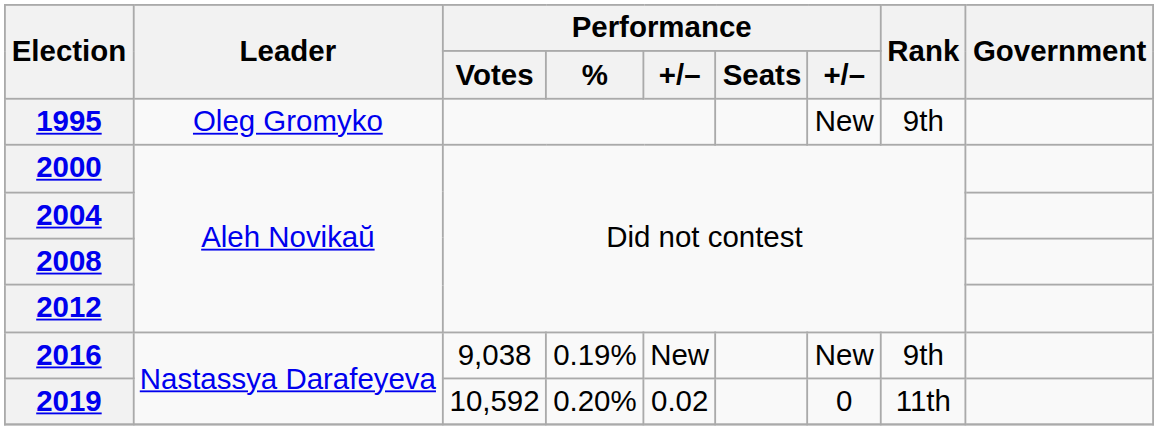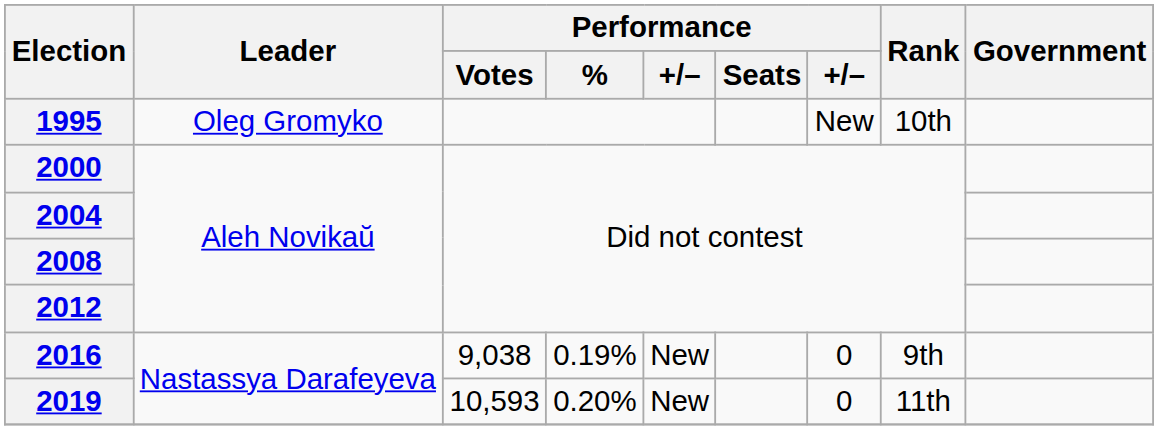 <table class=wikitable style=text-align:center>
 <tr>
 <th rowspan="2">Election</th>
 <th rowspan="2">Leader</th>
 <th colspan="5" scope="col">Performance</th>
 <th rowspan="2">Rank</th>
 <th rowspan="2">Government</th>
 </tr>
 <tr>
 <th>Votes</th>
 <th>%</th>
 <th>+/–</th>
 <th>Seats</th>
 <th>+/–</th>
 </tr>
 <tr>
 <th><a href='#'>1995</a></th>
 <td rowspan="1"><a href='#'>Oleg Gromyko</a></td>
 <td rowspan="1" colspan="3"></td>
 <td></td>
 <td>New</td>
-<td> 9th</td>
+<td>10th</td>
 <td></td>
 </tr>
 <tr>
 <th><a href='#'>2000</a></th>
 <td rowspan="4"><a href='#'>Aleh Novikaŭ</a></td>
 <td rowspan="4" colspan="6">Did not contest</td>
 <td></td>
 </tr>
 <tr>
 <th><a href='#'>2004</a></th>
 <td></td>
 </tr>
 <tr>
 <th><a href='#'>2008</a></th>
 <td></td>
 </tr>
 <tr>
 <th><a href='#'>2012</a></th>
 <td></td>
 </tr>
 <tr>
 <th><a href='#'>2016</a></th>
 <td rowspan="2"><a href='#'>Nastassya Darafeyeva</a></td>
 <td>9,038</td>
 <td>0.19%</td>
 <td>New</td>
 <td></td>
-<td>New</td>
+<td> 0</td>
 <td> 9th</td>
 <td></td>
 </tr>
 <tr>
 <th><a href='#'>2019</a></th>
-<td>10,592</td>
+<td>10,593</td>
 <td>0.20%</td>
-<td> 0.02</td>
+<td>New</td>
 <td></td>
 <td> 0</td>
 <td> 11th</td>
 <td></td>
 </tr>
 <tr>
 </tr>
 </table>
